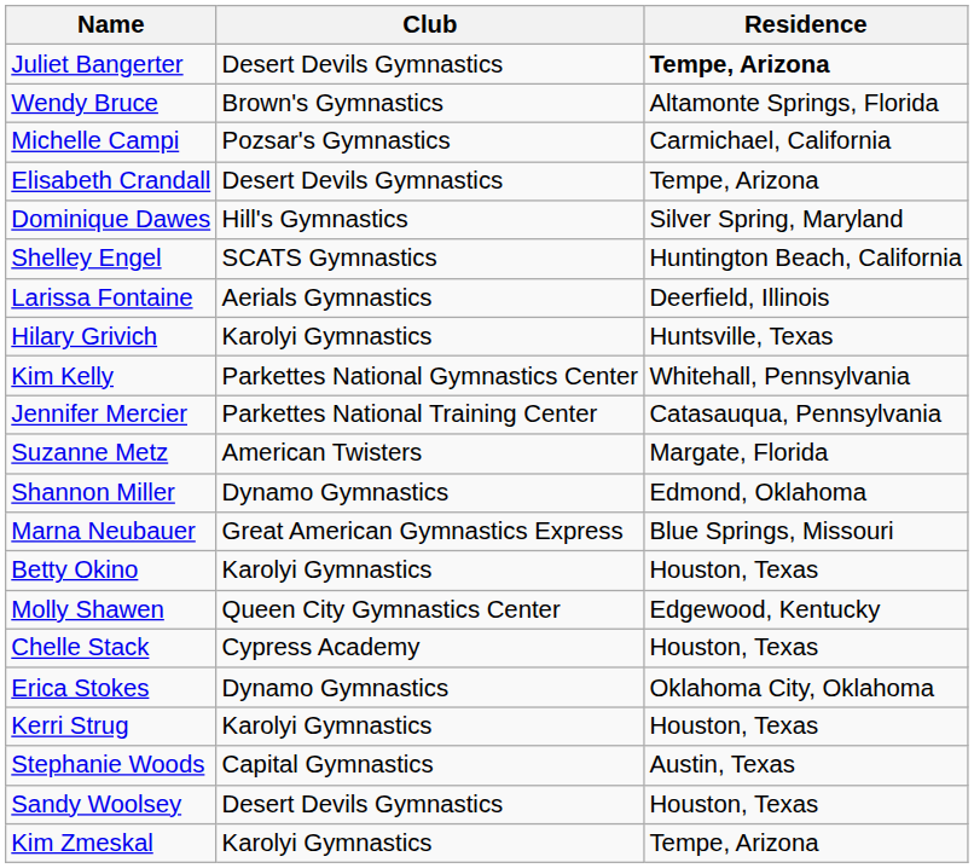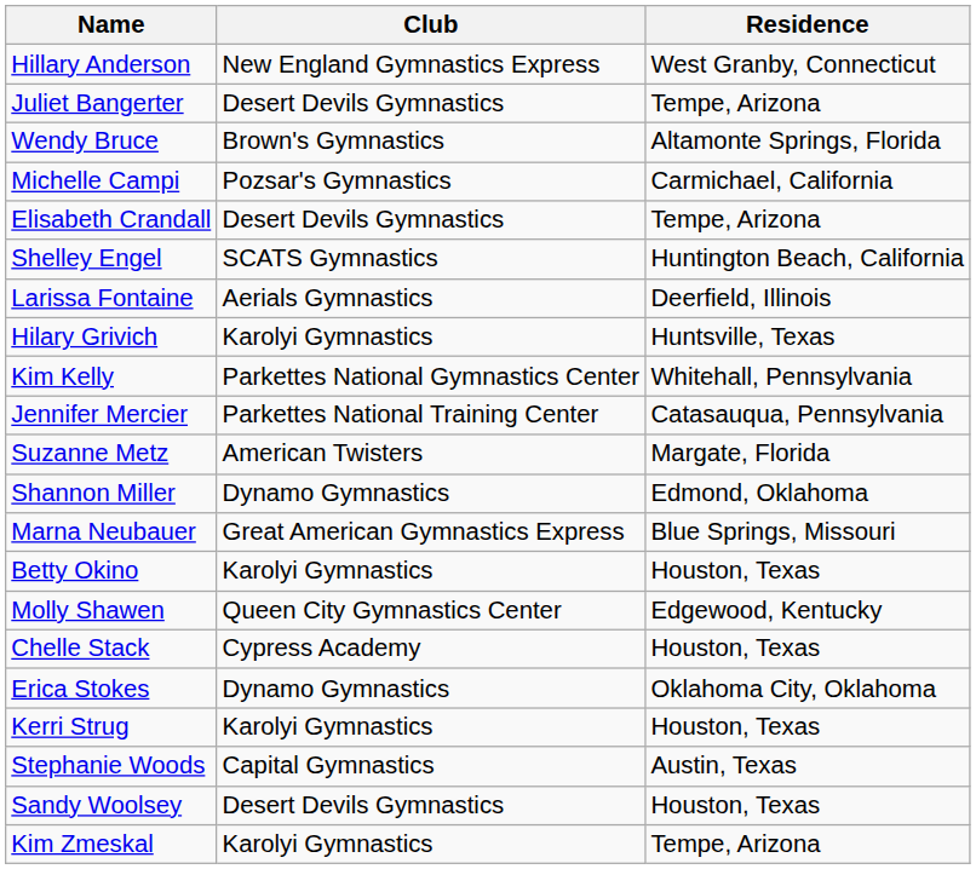 <table class="wikitable">
 <tr>
 <th>Name</th>
 <th>Club</th>
 <th>Residence</th>
 </tr>
 <tr>
+<td><a href='#'>Hillary Anderson</a></td>
+<td>New England Gymnastics Express</td>
+<td>West Granby, Connecticut</td>
+</tr>
+<tr>
 <td><a href='#'>Juliet Bangerter</a></td>
 <td>Desert Devils Gymnastics</td>
-<td><strong>Tempe, Arizona</strong></td>
+<td>Tempe, Arizona</td>
 </tr>
 <tr>
 <td><a href='#'>Wendy Bruce</a></td>
 <td>Brown's Gymnastics</td>
 <td>Altamonte Springs, Florida</td>
 </tr>
 <tr>
 <td><a href='#'>Michelle Campi</a></td>
 <td>Pozsar's Gymnastics</td>
 <td>Carmichael, California</td>
 </tr>
 <tr>
 <td><a href='#'>Elisabeth Crandall</a></td>
 <td>Desert Devils Gymnastics</td>
 <td>Tempe, Arizona</td>
-</tr>
-<tr>
-<td><a href='#'>Dominique Dawes</a></td>
-<td>Hill's Gymnastics</td>
-<td>Silver Spring, Maryland</td>
 </tr>
 <tr>
 <td><a href='#'>Shelley Engel</a></td>
 <td>SCATS Gymnastics</td>
 <td>Huntington Beach, California</td>
 </tr>
 <tr>
 <td><a href='#'>Larissa Fontaine</a></td>
 <td>Aerials Gymnastics</td>
 <td>Deerfield, Illinois</td>
 </tr>
 <tr>
 <td><a href='#'>Hilary Grivich</a></td>
 <td>Karolyi Gymnastics</td>
 <td>Huntsville, Texas</td>
 </tr>
 <tr>
 <td><a href='#'>Kim Kelly</a></td>
 <td>Parkettes National Gymnastics Center</td>
 <td>Whitehall, Pennsylvania</td>
 </tr>
 <tr>
 <td><a href='#'>Jennifer Mercier</a></td>
 <td>Parkettes National Training Center</td>
 <td>Catasauqua, Pennsylvania</td>
 </tr>
 <tr>
 <td><a href='#'>Suzanne Metz</a></td>
 <td>American Twisters</td>
 <td>Margate, Florida</td>
 </tr>
 <tr>
 <td><a href='#'>Shannon Miller</a></td>
 <td>Dynamo Gymnastics</td>
 <td>Edmond, Oklahoma</td>
 </tr>
 <tr>
 <td><a href='#'>Marna Neubauer</a></td>
 <td>Great American Gymnastics Express</td>
 <td>Blue Springs, Missouri</td>
 </tr>
 <tr>
 <td><a href='#'>Betty Okino</a></td>
 <td>Karolyi Gymnastics</td>
 <td>Houston, Texas</td>
 </tr>
 <tr>
 <td><a href='#'>Molly Shawen</a></td>
 <td>Queen City Gymnastics Center</td>
 <td>Edgewood, Kentucky</td>
 </tr>
 <tr>
 <td><a href='#'>Chelle Stack</a></td>
 <td>Cypress Academy</td>
 <td>Houston, Texas</td>
 </tr>
 <tr>
 <td><a href='#'>Erica Stokes</a></td>
 <td>Dynamo Gymnastics</td>
 <td>Oklahoma City, Oklahoma</td>
 </tr>
 <tr>
 <td><a href='#'>Kerri Strug</a></td>
 <td>Karolyi Gymnastics</td>
 <td>Houston, Texas</td>
 </tr>
 <tr>
 <td><a href='#'>Stephanie Woods</a></td>
 <td>Capital Gymnastics</td>
 <td>Austin, Texas</td>
 </tr>
 <tr>
 <td><a href='#'>Sandy Woolsey</a></td>
 <td>Desert Devils Gymnastics</td>
 <td>Houston, Texas</td>
 </tr>
 <tr>
 <td><a href='#'>Kim Zmeskal</a></td>
 <td>Karolyi Gymnastics</td>
 <td>Tempe, Arizona</td>
 </tr>
 </table>
